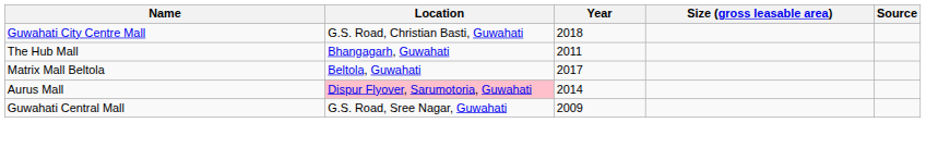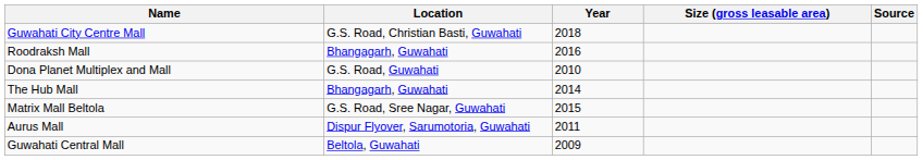 <table class="wikitable sortable">
 <tr>
 <th style="width:35%;">Name</th>
 <th style="width:25%;">Location</th>
 <th style="width:10%;">Year</th>
 <th style="width:25%;">Size (<a href='#'>gross leasable area</a>)</th>
 <th style="width:5%;">Source</th>
 </tr>
 <tr>
 <td><a href='#'>Guwahati City Centre Mall</a></td>
 <td>G.S. Road, Christian Basti, <a href='#'>Guwahati</a></td>
 <td>2018</td>
 <td></td>
 <td></td>
 </tr>
 <tr>
+<td>Roodraksh Mall</td>
+<td><a href='#'>Bhangagarh</a>, <a href='#'>Guwahati</a></td>
+<td>2016</td>
+<td></td>
+<td></td>
+</tr>
+<tr>
+<td>Dona Planet Multiplex and Mall</td>
+<td>G.S. Road, <a href='#'>Guwahati</a></td>
+<td>2010</td>
+<td></td>
+<td></td>
+</tr>
+<tr>
 <td>The Hub Mall</td>
 <td><a href='#'>Bhangagarh</a>, <a href='#'>Guwahati</a></td>
+<td>2014</td>
+<td></td>
+<td></td>
+</tr>
+<tr>
+<td>Matrix Mall Beltola</td>
+<td>G.S. Road, Sree Nagar, <a href='#'>Guwahati</a></td>
+<td>2015</td>
+<td></td>
+<td></td>
+</tr>
+<tr>
+<td>Aurus Mall</td>
+<td><a href='#'>Dispur Flyover</a>, <a href='#'>Sarumotoria</a>, <a href='#'>Guwahati</a></td>
 <td>2011</td>
 <td></td>
 <td></td>
 </tr>
 <tr>
-<td>Matrix Mall Beltola</td>
+<td>Guwahati Central Mall</td>
 <td><a href='#'>Beltola</a>, <a href='#'>Guwahati</a></td>
-<td>2017</td>
-<td></td>
-<td></td>
-</tr>
-<tr>
-<td>Aurus Mall</td>
-<td style="background: pink;"><a href='#'>Dispur Flyover</a>, <a href='#'>Sarumotoria</a>, <a href='#'>Guwahati</a></td>
-<td>2014</td>
-<td></td>
-<td></td>
-</tr>
-<tr>
-<td>Guwahati Central Mall</td>
-<td>G.S. Road, Sree Nagar, <a href='#'>Guwahati</a></td>
 <td>2009</td>
 <td></td>
 <td></td>
 </tr>
 </table>
